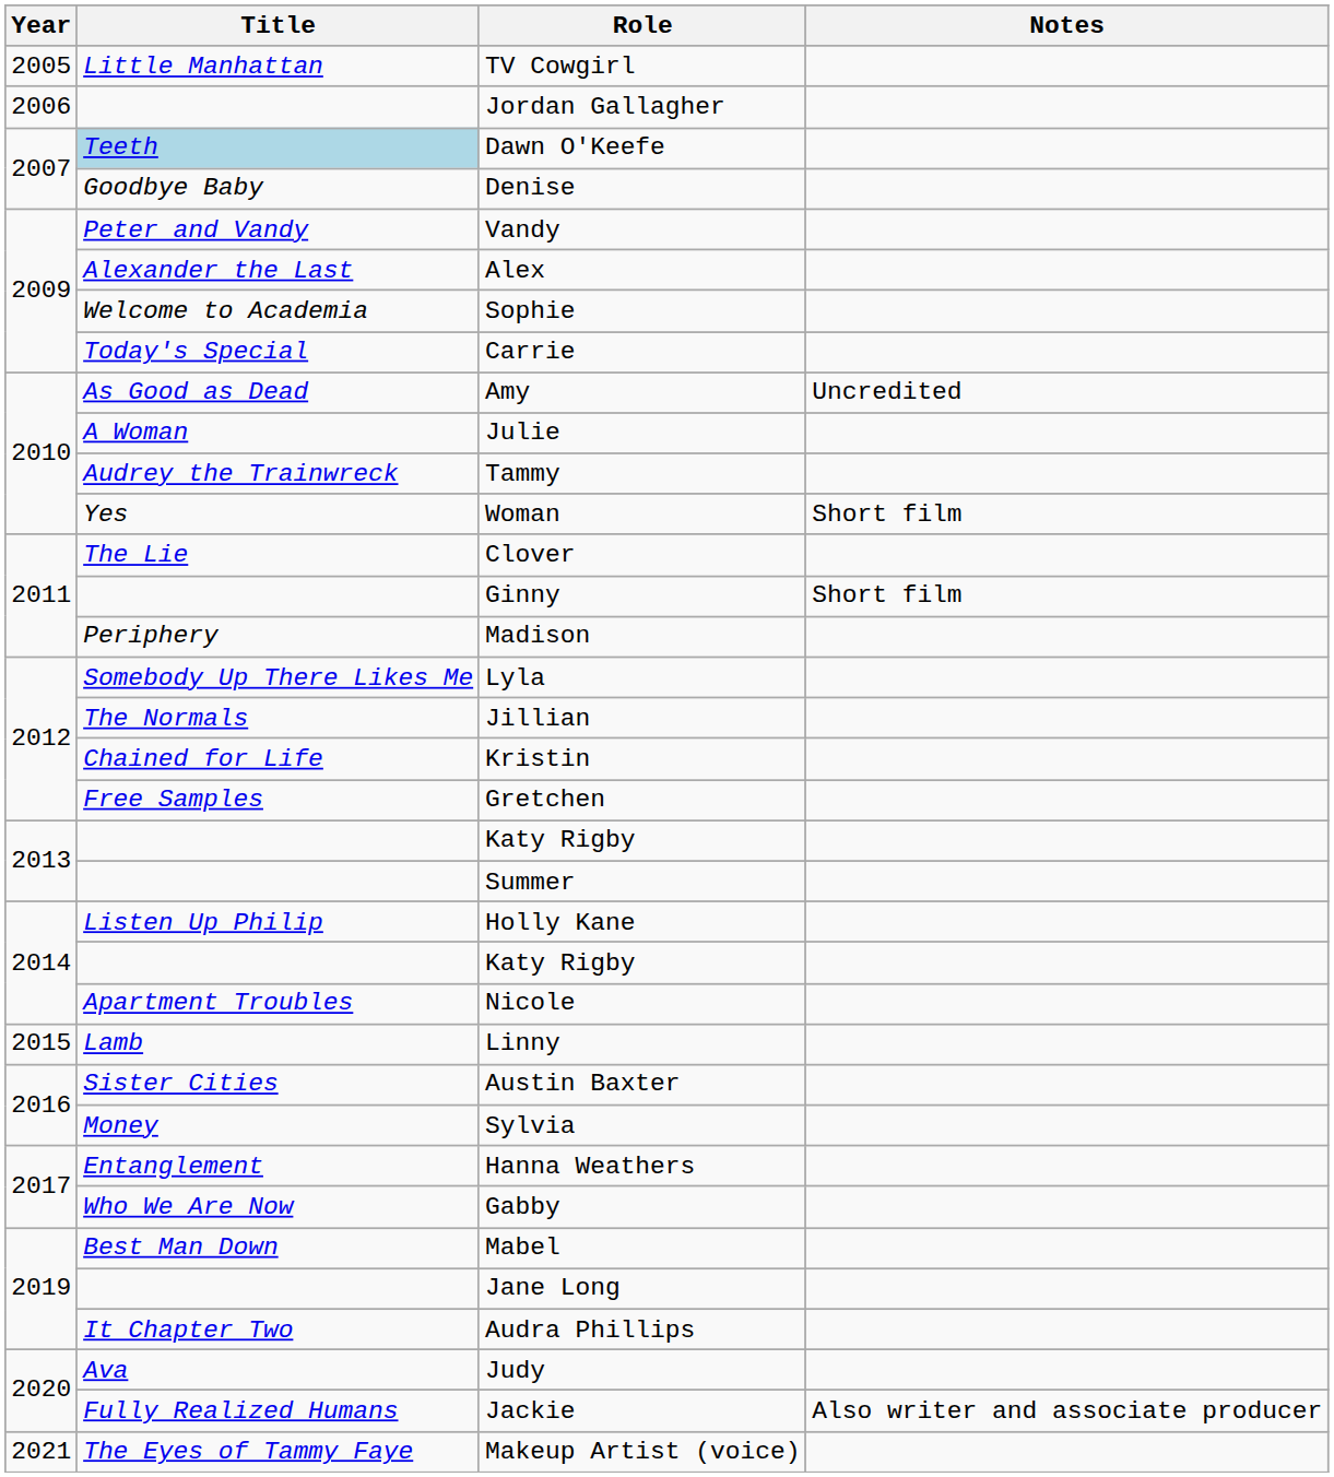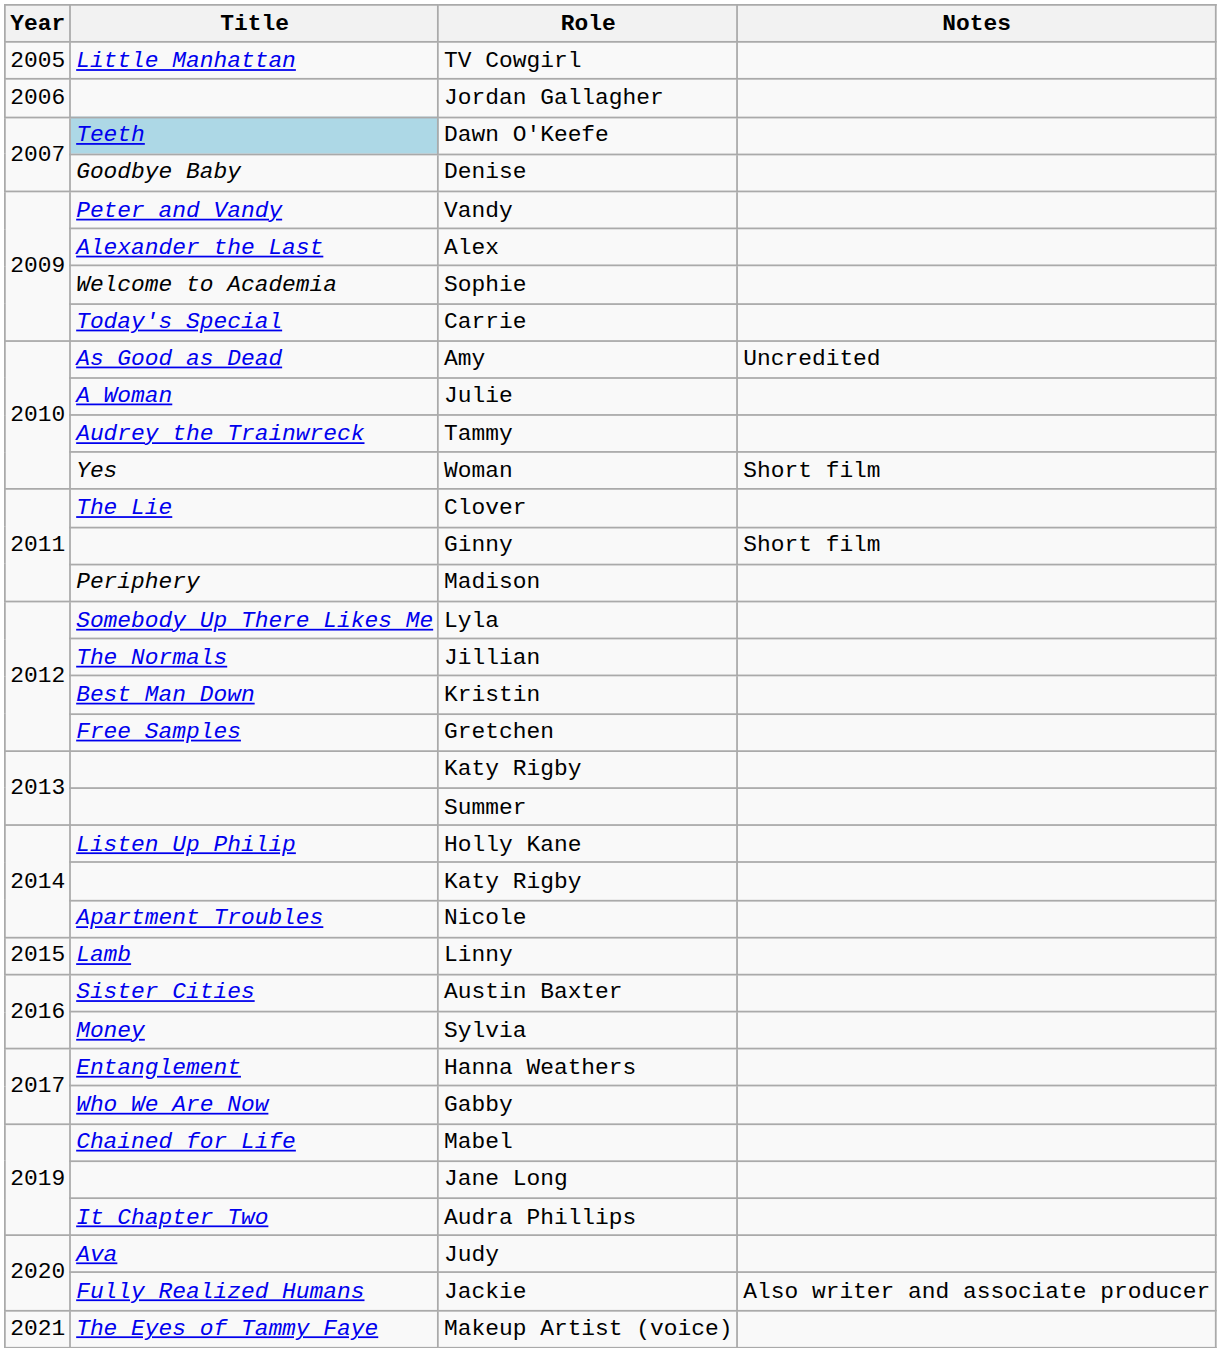 <table class="wikitable sortable">
 <tr>
 <th>Year</th>
 <th>Title</th>
 <th>Role</th>
 <th class="unsortable">Notes</th>
 </tr>
 <tr>
 <td>2005</td>
 <td><em><a href='#'>Little Manhattan</a></em></td>
 <td>TV Cowgirl</td>
 <td></td>
 </tr>
 <tr>
 <td>2006</td>
 <td><em></em></td>
 <td>Jordan Gallagher</td>
 <td></td>
 </tr>
 <tr>
 <td rowspan="2">2007</td>
 <td style="background: lightblue;"><em><a href='#'>Teeth</a></em></td>
 <td>Dawn O'Keefe</td>
 <td></td>
 </tr>
 <tr>
 <td><em>Goodbye Baby</em></td>
 <td>Denise</td>
 <td></td>
 </tr>
 <tr>
 <td rowspan="4">2009</td>
 <td><em><a href='#'>Peter and Vandy</a></em></td>
 <td>Vandy</td>
 <td></td>
 </tr>
 <tr>
 <td><em><a href='#'>Alexander the Last</a></em></td>
 <td>Alex</td>
 <td></td>
 </tr>
 <tr>
 <td><em>Welcome to Academia</em></td>
 <td>Sophie</td>
 <td></td>
 </tr>
 <tr>
 <td><em><a href='#'>Today's Special</a></em></td>
 <td>Carrie</td>
 <td></td>
 </tr>
 <tr>
 <td rowspan="4">2010</td>
 <td><em><a href='#'>As Good as Dead</a></em></td>
 <td>Amy</td>
 <td>Uncredited</td>
 </tr>
 <tr>
 <td><em><a href='#'>A Woman</a></em></td>
 <td>Julie</td>
 <td></td>
 </tr>
 <tr>
 <td><em><a href='#'>Audrey the Trainwreck</a></em></td>
 <td>Tammy</td>
 <td></td>
 </tr>
 <tr>
 <td><em>Yes</em></td>
 <td>Woman</td>
 <td>Short film</td>
 </tr>
 <tr>
 <td rowspan="3">2011</td>
 <td><em><a href='#'>The Lie</a></em></td>
 <td>Clover</td>
 <td></td>
 </tr>
 <tr>
 <td><em></em></td>
 <td>Ginny</td>
 <td>Short film</td>
 </tr>
 <tr>
 <td><em>Periphery</em></td>
 <td>Madison</td>
 <td></td>
 </tr>
 <tr>
 <td rowspan="4">2012</td>
 <td><em><a href='#'>Somebody Up There Likes Me</a></em></td>
 <td>Lyla</td>
 <td></td>
 </tr>
 <tr>
 <td><em><a href='#'>The Normals</a></em></td>
 <td>Jillian</td>
 <td></td>
 </tr>
 <tr>
-<td><em><a href='#'>Chained for Life</a></em></td>
+<td><em><a href='#'>Best Man Down</a></em></td>
 <td>Kristin</td>
 <td></td>
 </tr>
 <tr>
 <td><em><a href='#'>Free Samples</a></em></td>
 <td>Gretchen</td>
 <td></td>
 </tr>
 <tr>
 <td rowspan="2">2013</td>
 <td><em></em></td>
 <td>Katy Rigby</td>
 <td></td>
 </tr>
 <tr>
 <td><em></em></td>
 <td>Summer</td>
 <td></td>
 </tr>
 <tr>
 <td rowspan="3">2014</td>
 <td><em><a href='#'>Listen Up Philip</a></em></td>
 <td>Holly Kane</td>
 <td></td>
 </tr>
 <tr>
 <td><em></em></td>
 <td>Katy Rigby</td>
 <td></td>
 </tr>
 <tr>
 <td><em><a href='#'>Apartment Troubles</a></em></td>
 <td>Nicole</td>
 <td></td>
 </tr>
 <tr>
 <td>2015</td>
 <td><em><a href='#'>Lamb</a></em></td>
 <td>Linny</td>
 <td></td>
 </tr>
 <tr>
 <td rowspan="2">2016</td>
 <td><em><a href='#'>Sister Cities</a></em></td>
 <td>Austin Baxter</td>
 <td></td>
 </tr>
 <tr>
 <td><em><a href='#'>Money</a></em></td>
 <td>Sylvia</td>
 <td></td>
 </tr>
 <tr>
 <td rowspan="2">2017</td>
 <td><em><a href='#'>Entanglement</a></em></td>
 <td>Hanna Weathers</td>
 <td></td>
 </tr>
 <tr>
 <td><em><a href='#'>Who We Are Now</a></em></td>
 <td>Gabby</td>
 <td></td>
 </tr>
 <tr>
 <td rowspan="3">2019</td>
-<td><em><a href='#'>Best Man Down</a></em></td>
+<td><em><a href='#'>Chained for Life</a></em></td>
 <td>Mabel</td>
 <td></td>
 </tr>
 <tr>
 <td><em></em></td>
 <td>Jane Long</td>
 <td></td>
 </tr>
 <tr>
 <td><em><a href='#'>It Chapter Two</a></em></td>
 <td>Audra Phillips</td>
 <td></td>
 </tr>
 <tr>
 <td rowspan="2">2020</td>
 <td><em><a href='#'>Ava</a></em></td>
 <td>Judy</td>
 <td></td>
 </tr>
 <tr>
 <td><em><a href='#'>Fully Realized Humans</a></em></td>
 <td>Jackie</td>
 <td>Also writer and associate producer</td>
 </tr>
 <tr>
 <td>2021</td>
 <td><em><a href='#'>The Eyes of Tammy Faye</a></em></td>
 <td>Makeup Artist (voice)</td>
 <td></td>
 </tr>
 </table>
